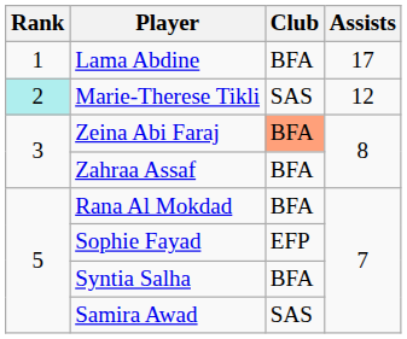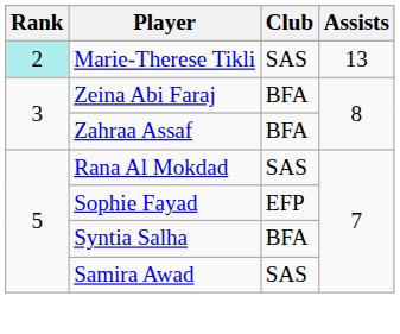 <table class="wikitable" style="text-align:center">
 <tr>
 <th>Rank</th>
 <th>Player</th>
 <th>Club</th>
 <th>Assists</th>
 </tr>
 <tr>
-<td>1</td>
-<td align="left"> <a href='#'>Lama Abdine</a></td>
-<td align="left">BFA</td>
-<td>17</td>
-</tr>
-<tr>
 <td style="background: paleturquoise;">2</td>
 <td align="left"> <a href='#'>Marie-Therese Tikli</a></td>
 <td align="left">SAS</td>
-<td>12</td>
+<td>13</td>
 </tr>
 <tr>
 <td rowspan="2">3</td>
 <td align="left"> <a href='#'>Zeina Abi Faraj</a></td>
-<td align="left" style="background: lightsalmon;">BFA</td>
+<td align="left">BFA</td>
 <td rowspan="2">8</td>
 </tr>
 <tr>
 <td align="left"> <a href='#'>Zahraa Assaf</a></td>
 <td align="left">BFA</td>
 </tr>
 <tr>
 <td rowspan="4">5</td>
 <td align="left"> <a href='#'>Rana Al Mokdad</a></td>
-<td align="left">BFA</td>
+<td align="left">SAS</td>
 <td rowspan="4">7</td>
 </tr>
 <tr>
 <td align="left"> <a href='#'>Sophie Fayad</a></td>
 <td align="left">EFP</td>
 </tr>
 <tr>
 <td align="left"> <a href='#'>Syntia Salha</a></td>
 <td align="left">BFA</td>
 </tr>
 <tr>
 <td align="left"> <a href='#'>Samira Awad</a></td>
 <td align="left">SAS</td>
 </tr>
 </table>
